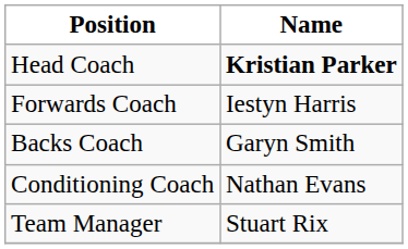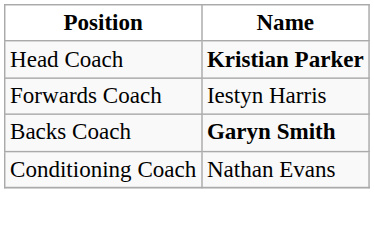 <table class="wikitable" style="text-align: left">
 <tr>
 <th style="background:white; color:black;">Position</th>
 <th style="background:white; color:black;">Name</th>
 </tr>
 <tr>
 <td>Head Coach</td>
 <td><strong>Kristian Parker</strong></td>
 </tr>
 <tr>
 <td>Forwards Coach</td>
 <td>Iestyn Harris</td>
 </tr>
 <tr>
 <td>Backs Coach</td>
-<td>Garyn Smith</td>
+<td><strong>Garyn Smith</strong></td>
 </tr>
 <tr>
 <td>Conditioning Coach</td>
 <td>Nathan Evans</td>
 </tr>
 <tr>
-<td>Team Manager</td>
-<td>Stuart Rix</td>
-</tr>
-<tr>
 </tr>
 </table>
